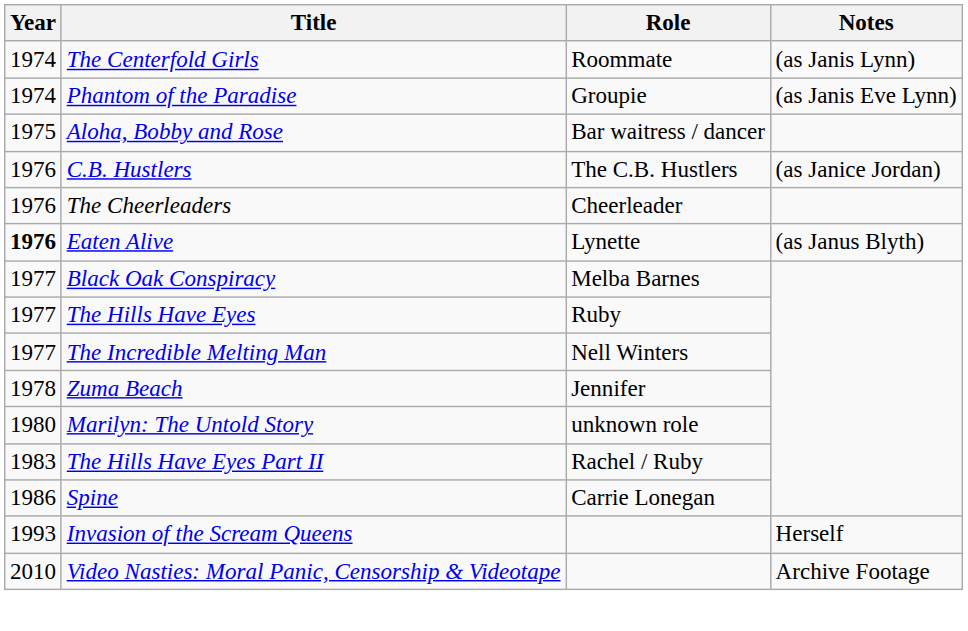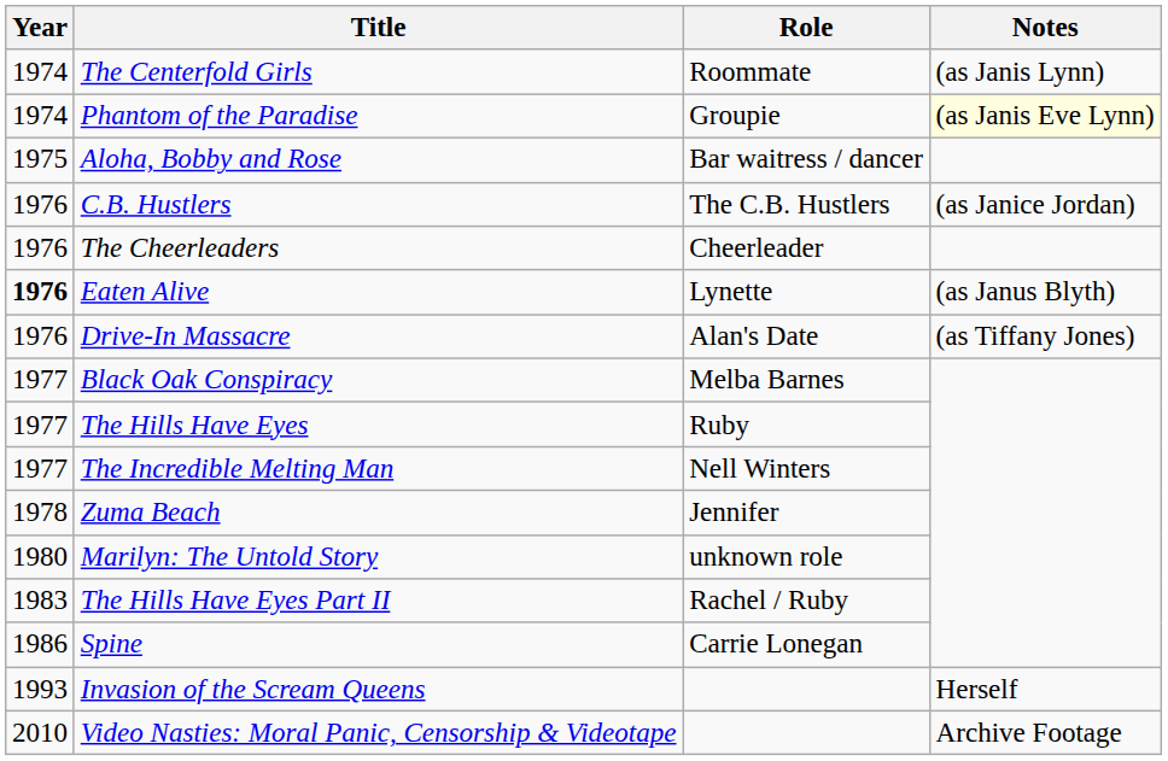 <table class="wikitable sortable">
 <tr>
 <th>Year</th>
 <th>Title</th>
 <th>Role</th>
 <th class="unsortable">Notes</th>
 </tr>
 <tr>
 <td>1974</td>
 <td><em><a href='#'>The Centerfold Girls</a></em></td>
 <td>Roommate</td>
 <td>(as Janis Lynn)</td>
 </tr>
 <tr>
 <td>1974</td>
 <td><em><a href='#'>Phantom of the Paradise</a></em></td>
 <td>Groupie</td>
-<td>(as Janis Eve Lynn)</td>
+<td style="background: lightyellow;">(as Janis Eve Lynn)</td>
 </tr>
 <tr>
 <td>1975</td>
 <td><em><a href='#'>Aloha, Bobby and Rose</a></em></td>
 <td>Bar waitress / dancer</td>
 </tr>
 <tr>
 <td>1976</td>
 <td><em><a href='#'>C.B. Hustlers</a></em></td>
 <td>The C.B. Hustlers</td>
 <td>(as Janice Jordan)</td>
 </tr>
 <tr>
 <td>1976</td>
 <td><em>The Cheerleaders</em></td>
 <td>Cheerleader</td>
 </tr>
 <tr>
 <td><strong>1976</strong></td>
 <td><em><a href='#'>Eaten Alive</a></em></td>
 <td>Lynette</td>
 <td>(as Janus Blyth)</td>
+</tr>
+<tr>
+<td>1976</td>
+<td><em><a href='#'>Drive-In Massacre</a></em></td>
+<td>Alan's Date</td>
+<td>(as Tiffany Jones)</td>
 </tr>
 <tr>
 <td>1977</td>
 <td><em><a href='#'>Black Oak Conspiracy</a></em></td>
 <td>Melba Barnes</td>
 </tr>
 <tr>
 <td>1977</td>
 <td><em><a href='#'>The Hills Have Eyes</a></em></td>
 <td>Ruby</td>
 </tr>
 <tr>
 <td>1977</td>
 <td><em><a href='#'>The Incredible Melting Man</a></em></td>
 <td>Nell Winters</td>
 </tr>
 <tr>
 <td>1978</td>
 <td><em><a href='#'>Zuma Beach</a></em></td>
 <td>Jennifer</td>
 </tr>
 <tr>
 <td>1980</td>
 <td><em><a href='#'>Marilyn: The Untold Story</a></em></td>
 <td>unknown role</td>
 </tr>
 <tr>
 <td>1983</td>
 <td><em><a href='#'>The Hills Have Eyes Part II</a></em></td>
 <td>Rachel / Ruby</td>
 </tr>
 <tr>
 <td>1986</td>
 <td><em><a href='#'>Spine</a></em></td>
 <td>Carrie Lonegan</td>
 </tr>
 <tr>
 <td>1993</td>
 <td><em><a href='#'>Invasion of the Scream Queens</a></em></td>
 <td></td>
 <td>Herself</td>
 </tr>
 <tr>
 <td>2010</td>
 <td><em><a href='#'>Video Nasties: Moral Panic, Censorship & Videotape</a></em></td>
 <td></td>
 <td>Archive Footage</td>
 </tr>
 </table>
